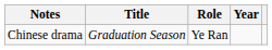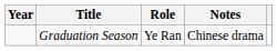 <table class="wikitable plainrowheaders">
 <tr>
-<th scope="col">Notes</th>
+<th scope="col">Year</th>
 <th scope="col">Title</th>
 <th scope="col">Role</th>
-<th scope="col">Year</th>
+<th scope="col">Notes</th>
 <th scope="col"></th>
 </tr>
 <tr>
-<td>Chinese drama</td>
+<td></td>
 <td><em>Graduation Season</em></td>
 <td>Ye Ran</td>
-<td></td>
+<td>Chinese drama</td>
 <td style="text-align:center"></td>
 </tr>
 </table>
